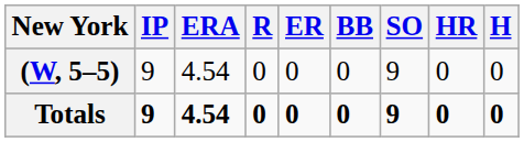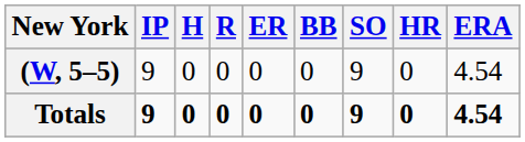 <table class="wikitable sortable plainrowheaders">
 <tr>
 <th>New York</th>
 <th><a href='#'>IP</a></th>
-<th><a href='#'>ERA</a></th>
+<th><a href='#'>H</a></th>
 <th><a href='#'>R</a></th>
 <th><a href='#'>ER</a></th>
 <th><a href='#'>BB</a></th>
 <th><a href='#'>SO</a></th>
 <th><a href='#'>HR</a></th>
-<th><a href='#'>H</a></th>
+<th><a href='#'>ERA</a></th>
 </tr>
 <tr>
 <th scope="row"> (<a href='#'>W</a>, 5–5)</th>
 <td>9</td>
-<td>4.54</td>
+<td>0</td>
 <td>0</td>
 <td>0</td>
 <td>0</td>
 <td>9</td>
 <td>0</td>
-<td>0</td>
+<td>4.54</td>
 </tr>
 <tr class="sortbottom">
 <th scope="row"><strong>Totals</strong></th>
 <td><strong>9</strong></td>
-<td><strong>4.54</strong></td>
+<td><strong>0</strong></td>
 <td><strong>0</strong></td>
 <td><strong>0</strong></td>
 <td><strong>0</strong></td>
 <td><strong>9</strong></td>
 <td><strong>0</strong></td>
-<td><strong>0</strong></td>
+<td><strong>4.54</strong></td>
 </tr>
 </table>
